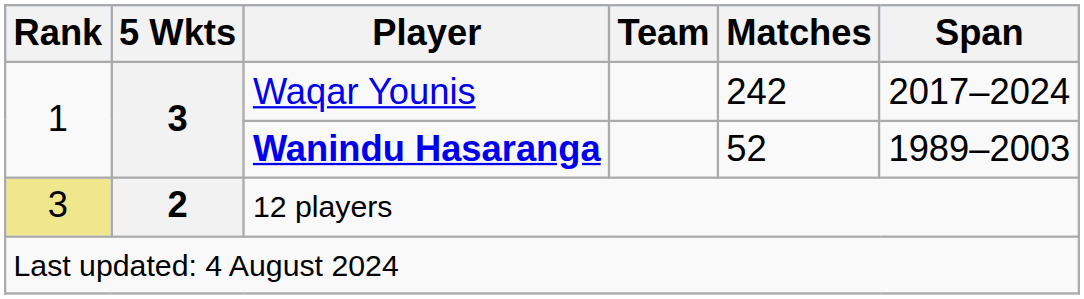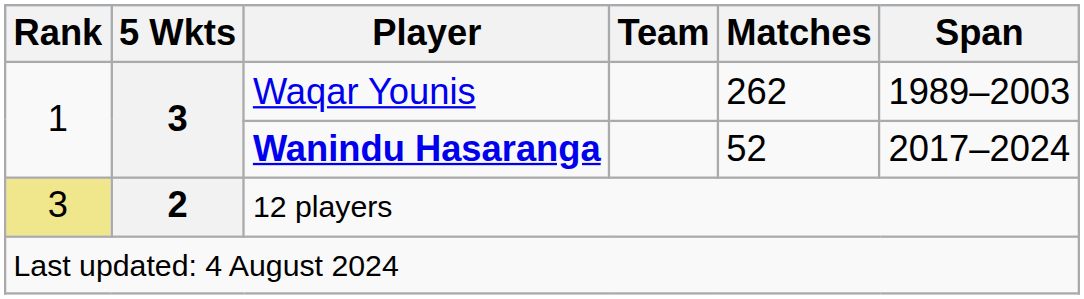 <table class="wikitable plainrowheaders sortable">
 <tr style="background:#9cf;">
 <th>Rank</th>
 <th>5 Wkts</th>
 <th>Player</th>
 <th>Team</th>
 <th>Matches</th>
 <th>Span</th>
 </tr>
 <tr>
 <td rowspan="2" align="center">1</td>
 <th rowspan="2">3</th>
 <td><a href='#'>Waqar Younis</a></td>
 <td></td>
-<td>242</td>
-<td>2017–2024</td>
+<td>262</td>
+<td>1989–2003</td>
 </tr>
 <tr>
 <td><strong><a href='#'>Wanindu Hasaranga</a></strong></td>
 <td></td>
 <td>52</td>
-<td>1989–2003</td>
+<td>2017–2024</td>
 </tr>
 <tr>
 <td align="center" style="background: khaki;">3</td>
 <th>2</th>
 <td colspan="4"><small>12 players</small></td>
 </tr>
 <tr class="sortbottom">
 <td colspan="6"><small>Last updated: 4 August 2024</small></td>
 </tr>
 </table>
